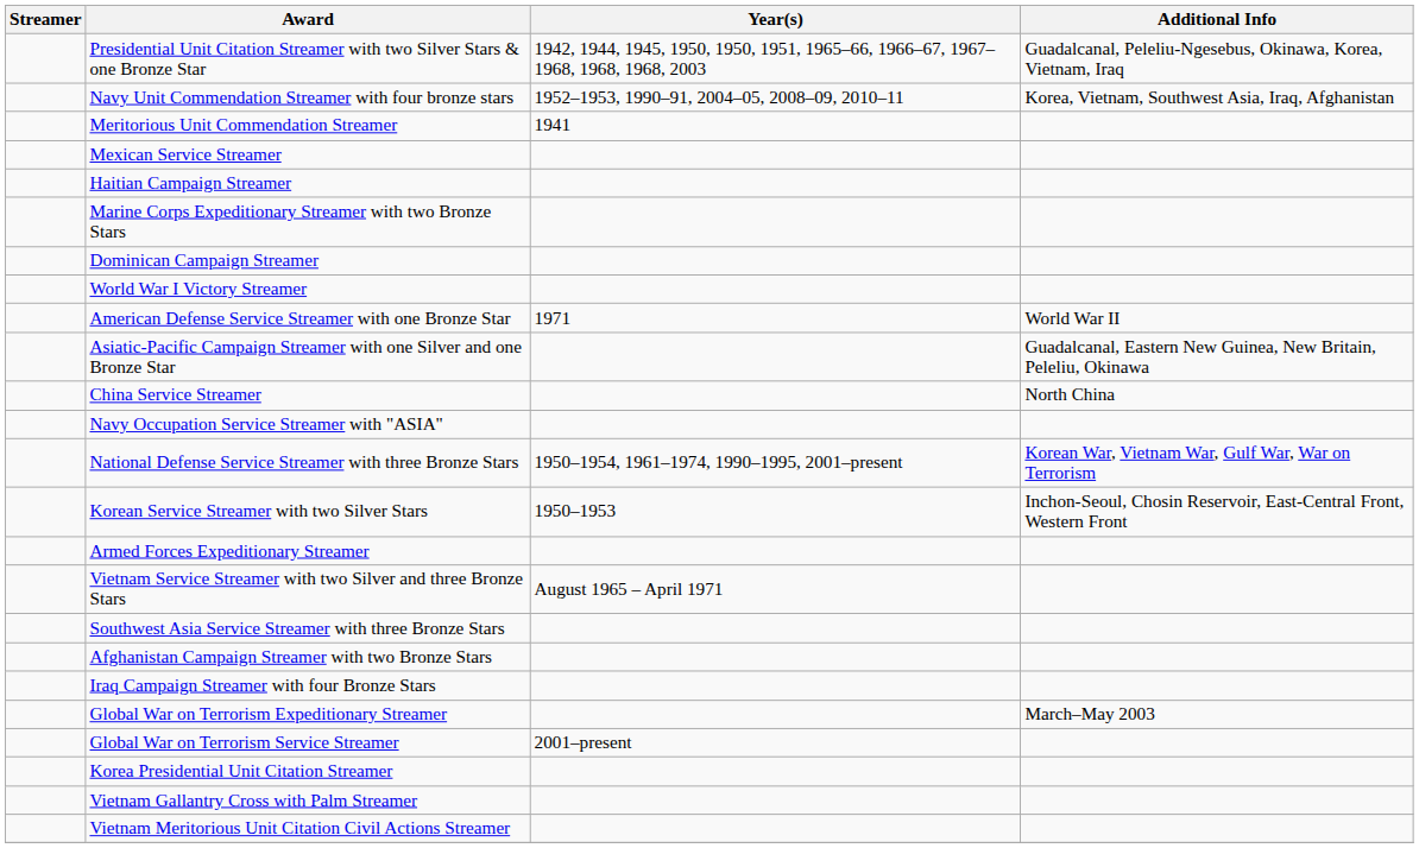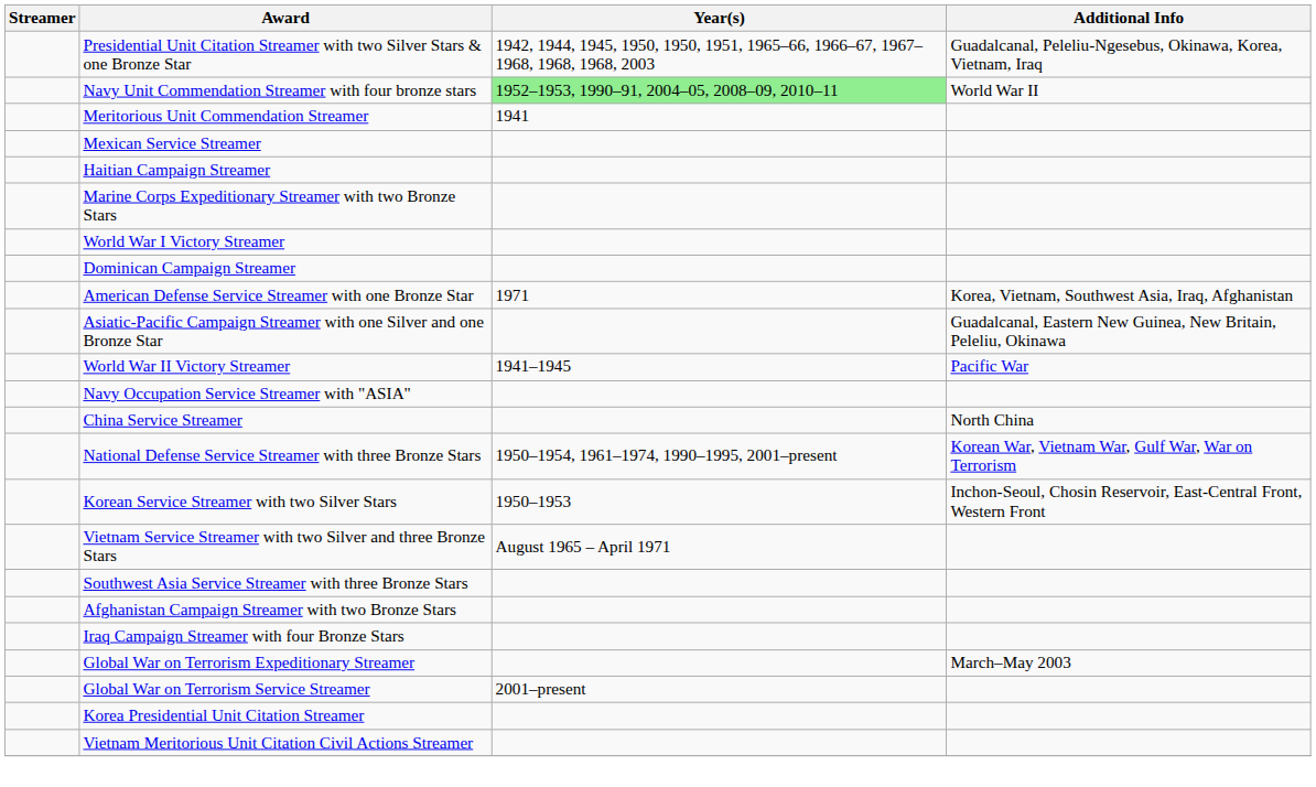 <table class=wikitable>
 <tr>
 <th>Streamer</th>
 <th>Award</th>
 <th>Year(s)</th>
 <th>Additional Info</th>
 </tr>
 <tr>
 <td></td>
 <td><a href='#'>Presidential Unit Citation Streamer</a> with two Silver Stars & one Bronze Star</td>
 <td>1942, 1944, 1945, 1950, 1950, 1951, 1965–66, 1966–67, 1967–1968, 1968, 1968, 2003</td>
 <td>Guadalcanal, Peleliu-Ngesebus, Okinawa, Korea, Vietnam, Iraq</td>
 </tr>
 <tr>
 <td></td>
 <td><a href='#'>Navy Unit Commendation Streamer</a> with four bronze stars</td>
-<td>1952–1953, 1990–91, 2004–05, 2008–09, 2010–11</td>
-<td>Korea, Vietnam, Southwest Asia, Iraq, Afghanistan</td>
+<td style="background: lightgreen;">1952–1953, 1990–91, 2004–05, 2008–09, 2010–11</td>
+<td>World War II</td>
 </tr>
 <tr>
 <td></td>
 <td><a href='#'>Meritorious Unit Commendation Streamer</a></td>
 <td>1941</td>
 <td><br></td>
 </tr>
 <tr>
 <td></td>
 <td><a href='#'>Mexican Service Streamer</a></td>
 <td><br></td>
 <td><br></td>
 </tr>
 <tr>
 <td></td>
 <td><a href='#'>Haitian Campaign Streamer</a></td>
 <td><br></td>
 <td><br></td>
 </tr>
 <tr>
 <td></td>
 <td><a href='#'>Marine Corps Expeditionary Streamer</a> with two Bronze Stars</td>
 <td><br></td>
 <td><br></td>
 </tr>
 <tr>
 <td></td>
-<td><a href='#'>Dominican Campaign Streamer</a></td>
+<td><a href='#'>World War I Victory Streamer</a></td>
 <td><br></td>
 <td><br></td>
 </tr>
 <tr>
 <td></td>
-<td><a href='#'>World War I Victory Streamer</a></td>
+<td><a href='#'>Dominican Campaign Streamer</a></td>
 <td><br></td>
 <td><br></td>
 </tr>
 <tr>
 <td></td>
 <td><a href='#'>American Defense Service Streamer</a> with one Bronze Star</td>
 <td>1971</td>
-<td>World War II</td>
+<td>Korea, Vietnam, Southwest Asia, Iraq, Afghanistan</td>
 </tr>
 <tr>
 <td></td>
 <td><a href='#'>Asiatic-Pacific Campaign Streamer</a> with one Silver and one Bronze Star</td>
 <td><br></td>
 <td>Guadalcanal, Eastern New Guinea, New Britain, Peleliu, Okinawa</td>
 </tr>
 <tr>
 <td></td>
-<td><a href='#'>China Service Streamer</a></td>
-<td><br></td>
-<td>North China</td>
+<td><a href='#'>World War II Victory Streamer</a></td>
+<td>1941–1945</td>
+<td><a href='#'>Pacific War</a></td>
 </tr>
 <tr>
 <td></td>
 <td><a href='#'>Navy Occupation Service Streamer</a> with "ASIA"</td>
 <td><br></td>
 <td><br></td>
+</tr>
+<tr>
+<td></td>
+<td><a href='#'>China Service Streamer</a></td>
+<td><br></td>
+<td>North China</td>
 </tr>
 <tr>
 <td></td>
 <td><a href='#'>National Defense Service Streamer</a> with three Bronze Stars</td>
 <td>1950–1954, 1961–1974, 1990–1995, 2001–present</td>
 <td><a href='#'>Korean War</a>, <a href='#'>Vietnam War</a>, <a href='#'>Gulf War</a>, <a href='#'>War on Terrorism</a></td>
 </tr>
 <tr>
 <td></td>
 <td><a href='#'>Korean Service Streamer</a> with two Silver Stars</td>
 <td>1950–1953</td>
 <td>Inchon-Seoul, Chosin Reservoir, East-Central Front, Western Front</td>
-</tr>
-<tr>
-<td></td>
-<td><a href='#'>Armed Forces Expeditionary Streamer</a></td>
-<td><br></td>
-<td><br></td>
 </tr>
 <tr>
 <td></td>
 <td><a href='#'>Vietnam Service Streamer</a> with two Silver and three Bronze Stars</td>
 <td>August 1965 – April 1971</td>
 <td></td>
 </tr>
 <tr>
 <td></td>
 <td><a href='#'>Southwest Asia Service Streamer</a> with three Bronze Stars</td>
 <td><br></td>
 <td><br></td>
 </tr>
 <tr>
 <td></td>
 <td><a href='#'>Afghanistan Campaign Streamer</a> with two Bronze Stars</td>
 <td><br></td>
 <td><br></td>
 </tr>
 <tr>
 <td></td>
 <td><a href='#'>Iraq Campaign Streamer</a> with four Bronze Stars</td>
 <td><br></td>
 <td><br></td>
 </tr>
 <tr>
 <td></td>
 <td><a href='#'>Global War on Terrorism Expeditionary Streamer</a></td>
 <td><br></td>
 <td>March–May 2003</td>
 </tr>
 <tr>
 <td></td>
 <td><a href='#'>Global War on Terrorism Service Streamer</a></td>
 <td>2001–present</td>
 <td><br></td>
 </tr>
 <tr>
 <td></td>
 <td><a href='#'>Korea Presidential Unit Citation Streamer</a></td>
 <td><br></td>
 <td><br></td>
 </tr>
 <tr>
 <td></td>
-<td><a href='#'>Vietnam Gallantry Cross with Palm Streamer</a></td>
-<td><br></td>
-<td><br></td>
-</tr>
-<tr>
-<td></td>
 <td><a href='#'>Vietnam Meritorious Unit Citation Civil Actions Streamer</a></td>
 <td><br></td>
 <td><br></td>
 </tr>
 <tr>
 </tr>
 </table>
